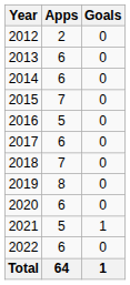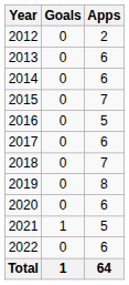 <table class="wikitable" style="text-align:center">
 <tr>
 <th>Year</th>
+<th>Goals</th>
 <th>Apps</th>
-<th>Goals</th>
 </tr>
 <tr>
 <td>2012</td>
+<td>0</td>
 <td>2</td>
-<td>0</td>
 </tr>
 <tr>
 <td>2013</td>
+<td>0</td>
 <td>6</td>
-<td>0</td>
 </tr>
 <tr>
 <td>2014</td>
+<td>0</td>
 <td>6</td>
-<td>0</td>
 </tr>
 <tr>
 <td>2015</td>
+<td>0</td>
 <td>7</td>
-<td>0</td>
 </tr>
 <tr>
 <td>2016</td>
+<td>0</td>
 <td>5</td>
-<td>0</td>
 </tr>
 <tr>
 <td>2017</td>
+<td>0</td>
 <td>6</td>
-<td>0</td>
 </tr>
 <tr>
 <td>2018</td>
+<td>0</td>
 <td>7</td>
-<td>0</td>
 </tr>
 <tr>
 <td>2019</td>
+<td>0</td>
 <td>8</td>
-<td>0</td>
 </tr>
 <tr>
 <td>2020</td>
+<td>0</td>
 <td>6</td>
-<td>0</td>
 </tr>
 <tr>
 <td>2021</td>
+<td>1</td>
 <td>5</td>
-<td>1</td>
 </tr>
 <tr>
 <td>2022</td>
+<td>0</td>
 <td>6</td>
-<td>0</td>
 </tr>
 <tr>
 <th>Total</th>
+<th>1</th>
 <th>64</th>
-<th>1</th>
 </tr>
 </table>
